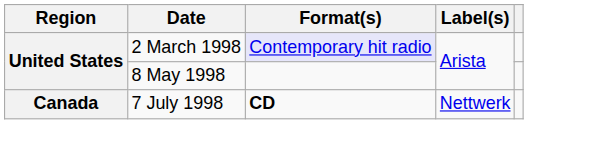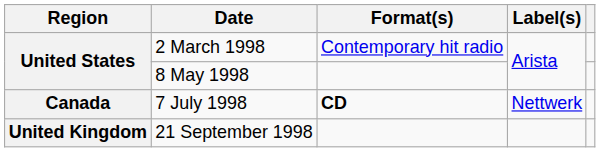 <table class="wikitable plainrowheaders">
 <tr>
 <th scope="col">Region</th>
 <th scope="col">Date</th>
 <th scope="col">Format(s)</th>
 <th scope="col">Label(s)</th>
 <th scope="col"></th>
 </tr>
 <tr>
 <th scope="row" rowspan="2">United States</th>
 <td>2 March 1998</td>
-<td style="background: lavender;"><a href='#'>Contemporary hit radio</a></td>
+<td><a href='#'>Contemporary hit radio</a></td>
 <td rowspan="2"><a href='#'>Arista</a></td>
 <td></td>
 </tr>
 <tr>
 <td>8 May 1998</td>
 <td></td>
 <td></td>
 </tr>
 <tr>
 <th scope="row">Canada</th>
 <td>7 July 1998</td>
 <td><strong>CD</strong></td>
 <td><a href='#'>Nettwerk</a></td>
 <td></td>
 </tr>
+<tr>
+<th scope="row">United Kingdom</th>
+<td>21 September 1998</td>
+<td></td>
+<td></td>
+<td></td>
+</tr>
 </table>
